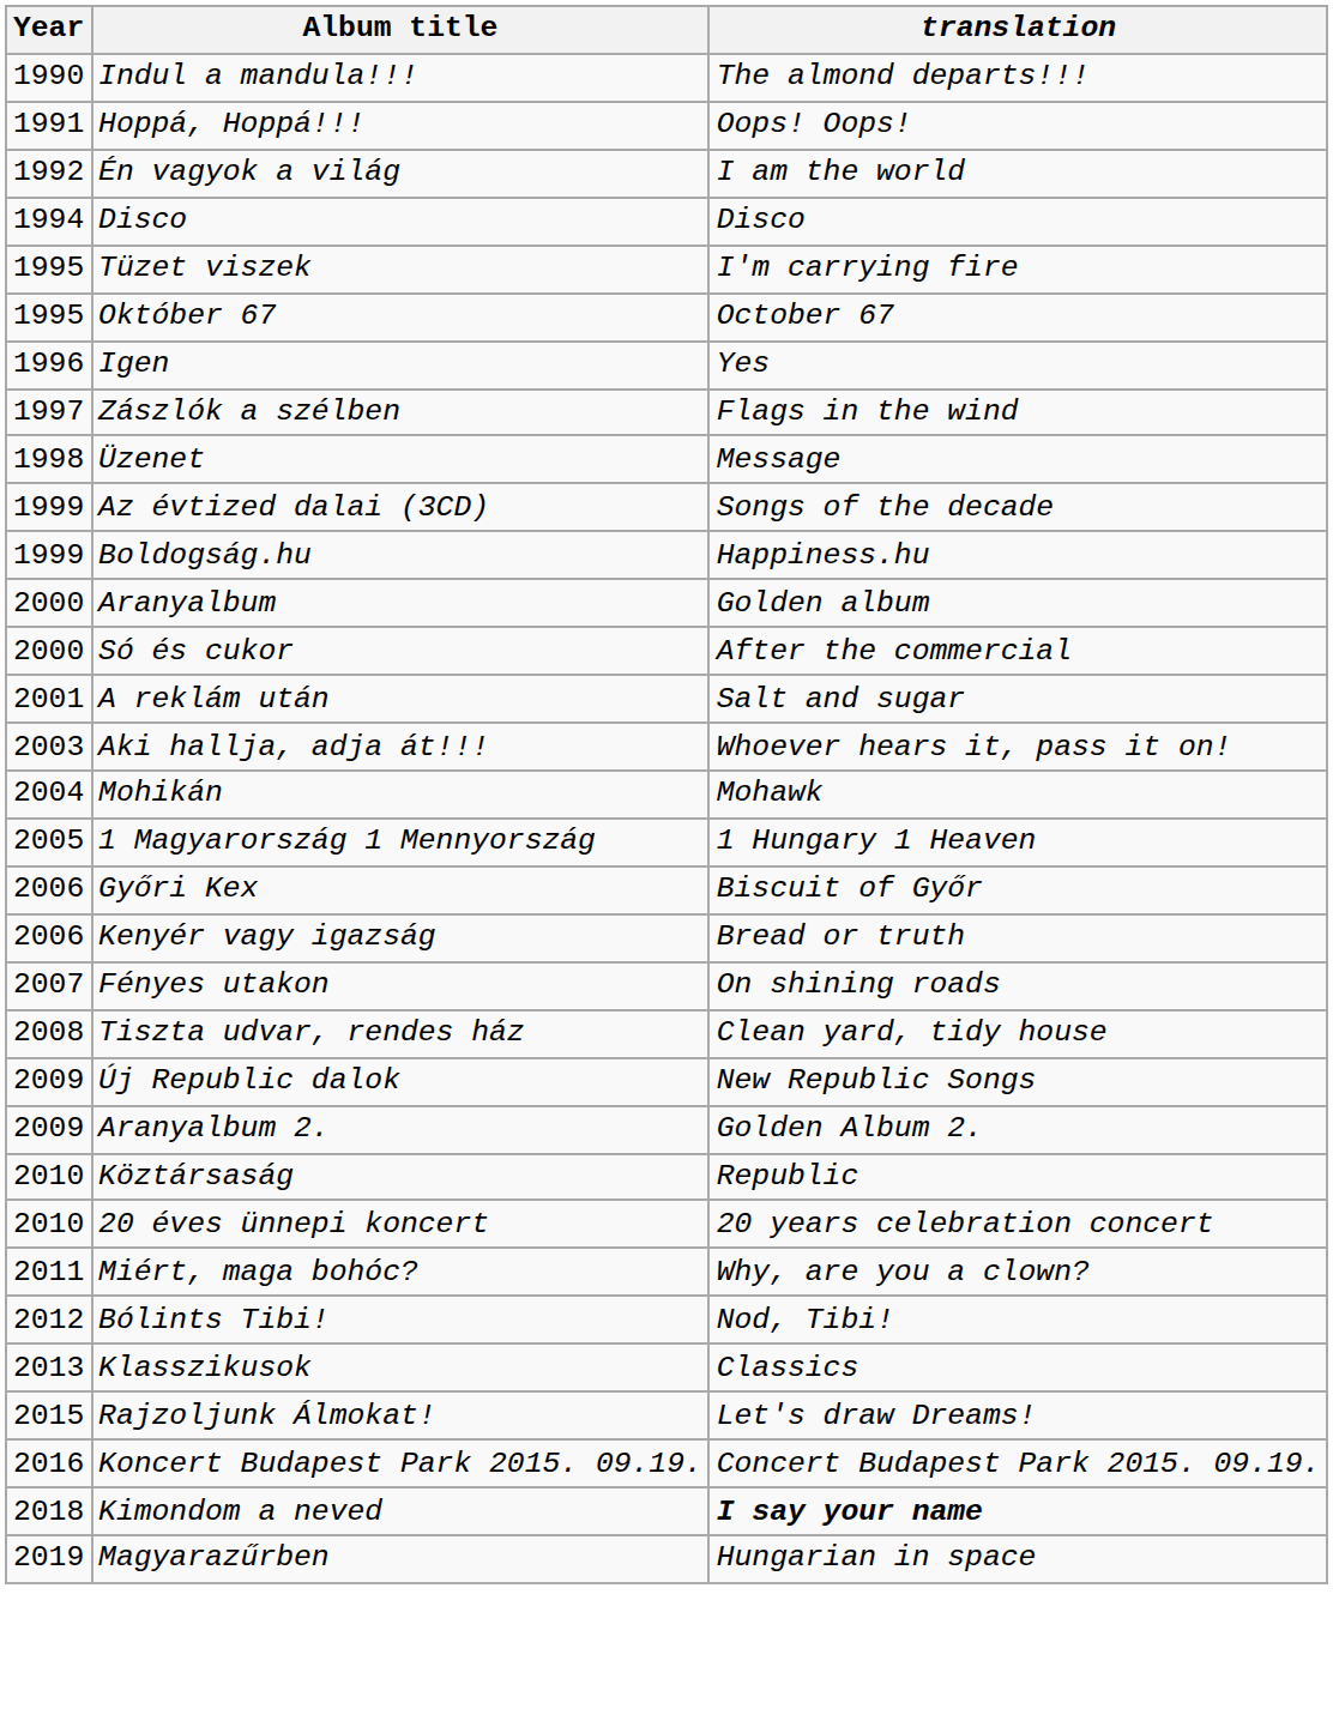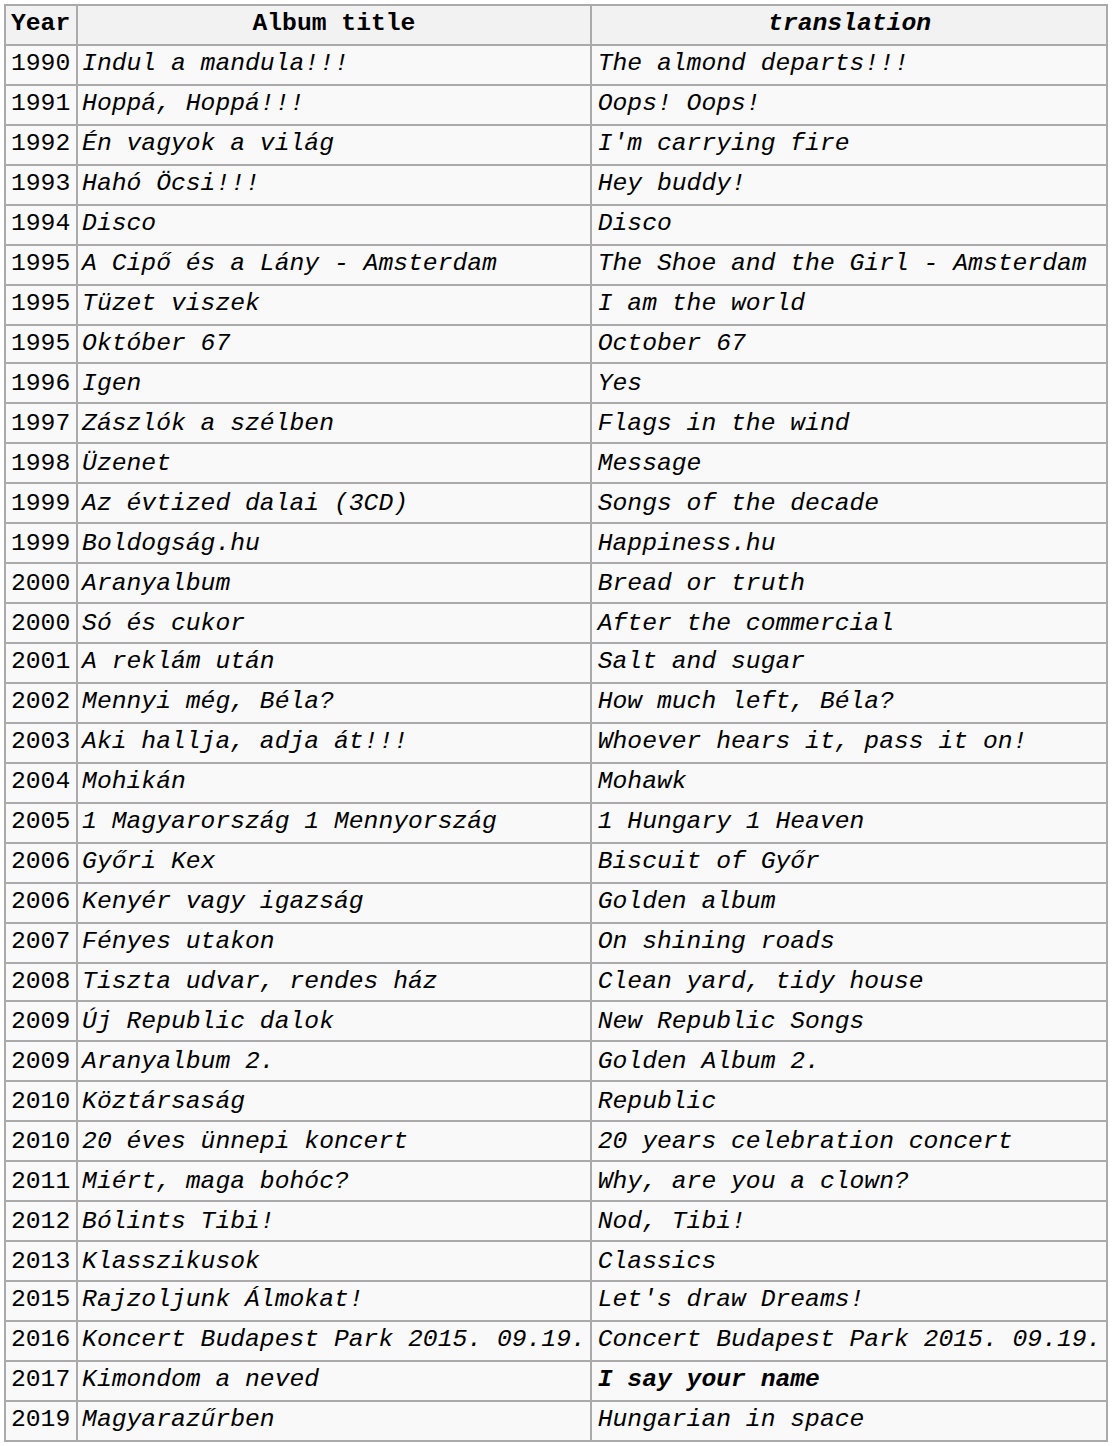 <table class="wikitable" style="font-size:95%;">
 <tr>
 <th>Year</th>
 <th>Album title</th>
 <th><em>translation</em></th>
 </tr>
 <tr>
 <td align="center">1990</td>
 <td><em>Indul a mandula!!!</em></td>
 <td><em>The almond departs!!!</em></td>
 </tr>
 <tr>
 <td align="center">1991</td>
 <td><em>Hoppá, Hoppá!!!</em></td>
 <td><em>Oops! Oops!</em></td>
 </tr>
 <tr>
 <td align="center">1992</td>
 <td><em>Én vagyok a világ</em></td>
-<td><em>I am the world</em></td>
+<td><em>I'm carrying fire</em></td>
+</tr>
+<tr>
+<td align="center">1993</td>
+<td><em>Hahó Öcsi!!!</em></td>
+<td><em>Hey buddy!</em></td>
 </tr>
 <tr>
 <td align="center">1994</td>
 <td><em>Disco</em></td>
 <td><em>Disco</em></td>
 </tr>
 <tr>
 <td align="center">1995</td>
+<td><em>A Cipő és a Lány - Amsterdam</em></td>
+<td><em>The Shoe and the Girl - Amsterdam</em></td>
+</tr>
+<tr>
+<td align="center">1995</td>
 <td><em>Tüzet viszek</em></td>
-<td><em>I'm carrying fire</em></td>
+<td><em>I am the world</em></td>
 </tr>
 <tr>
 <td align="center">1995</td>
 <td><em>Október 67</em></td>
 <td><em>October 67</em></td>
 </tr>
 <tr>
 <td align="center">1996</td>
 <td><em>Igen</em></td>
 <td><em>Yes</em></td>
 </tr>
 <tr>
 <td align="center">1997</td>
 <td><em>Zászlók a szélben</em></td>
 <td><em>Flags in the wind</em></td>
 </tr>
 <tr>
 <td align="center">1998</td>
 <td><em>Üzenet</em></td>
 <td><em>Message</em></td>
 </tr>
 <tr>
 <td align="center">1999</td>
 <td><em>Az évtized dalai (3CD)</em></td>
 <td><em>Songs of the decade</em></td>
 </tr>
 <tr>
 <td align="center">1999</td>
 <td><em>Boldogság.hu</em></td>
 <td><em>Happiness.hu</em></td>
 </tr>
 <tr>
 <td align="center">2000</td>
 <td><em>Aranyalbum</em></td>
-<td><em>Golden album</em></td>
+<td><em>Bread or truth</em></td>
 </tr>
 <tr>
 <td align="center">2000</td>
 <td><em>Só és cukor</em></td>
 <td><em>After the commercial</em></td>
 </tr>
 <tr>
 <td align="center">2001</td>
 <td><em>A reklám után</em></td>
 <td><em>Salt and sugar</em></td>
+</tr>
+<tr>
+<td align="center">2002</td>
+<td><em>Mennyi még, Béla?</em></td>
+<td><em>How much left, Béla?</em></td>
 </tr>
 <tr>
 <td align="center">2003</td>
 <td><em>Aki hallja, adja át!!!</em></td>
 <td><em>Whoever hears it, pass it on!</em></td>
 </tr>
 <tr>
 <td align="center">2004</td>
 <td><em>Mohikán</em></td>
 <td><em>Mohawk</em></td>
 </tr>
 <tr>
 <td align="center">2005</td>
 <td><em>1 Magyarország 1 Mennyország</em></td>
 <td><em>1 Hungary 1 Heaven</em></td>
 </tr>
 <tr>
 <td align="center">2006</td>
 <td><em>Győri Kex</em></td>
 <td><em>Biscuit of Győr</em></td>
 </tr>
 <tr>
 <td align="center">2006</td>
 <td><em>Kenyér vagy igazság</em></td>
-<td><em>Bread or truth</em></td>
+<td><em>Golden album</em></td>
 </tr>
 <tr>
 <td align="center">2007</td>
 <td><em>Fényes utakon</em></td>
 <td><em>On shining roads</em></td>
 </tr>
 <tr>
 <td align="center">2008</td>
 <td><em>Tiszta udvar, rendes ház</em></td>
 <td><em>Clean yard, tidy house</em></td>
 </tr>
 <tr>
 <td align="center">2009</td>
 <td><em>Új Republic dalok</em></td>
 <td><em>New Republic Songs</em></td>
 </tr>
 <tr>
 <td align="center">2009</td>
 <td><em>Aranyalbum 2.</em></td>
 <td><em>Golden Album 2.</em></td>
 </tr>
 <tr>
 <td align="center">2010</td>
 <td><em>Köztársaság</em></td>
 <td><em>Republic</em></td>
 </tr>
 <tr>
 <td align="center">2010</td>
 <td><em>20 éves ünnepi koncert</em></td>
 <td><em>20 years celebration concert</em></td>
 </tr>
 <tr>
 <td align="center">2011</td>
 <td><em>Miért, maga bohóc?</em></td>
 <td><em>Why, are you a clown?</em></td>
 </tr>
 <tr>
 <td align="center">2012</td>
 <td><em>Bólints Tibi!</em></td>
 <td><em>Nod, Tibi!</em></td>
 </tr>
 <tr>
 <td align="center">2013</td>
 <td><em>Klasszikusok</em></td>
 <td><em>Classics</em></td>
 </tr>
 <tr>
 <td align="center">2015</td>
 <td><em>Rajzoljunk Álmokat!</em></td>
 <td><em>Let's draw Dreams!</em></td>
 </tr>
 <tr>
 <td align="center">2016</td>
 <td><em>Koncert Budapest Park 2015. 09.19.</em></td>
 <td><em>Concert Budapest Park 2015. 09.19.</em></td>
 </tr>
 <tr>
-<td align="center">2018</td>
+<td align="center">2017</td>
 <td><em>Kimondom a neved</em></td>
 <td><strong><em>I say your name</em></strong></td>
 </tr>
 <tr>
 <td align="center">2019</td>
 <td><em>Magyarazűrben</em></td>
 <td><em>Hungarian in space</em></td>
 </tr>
 </table>
